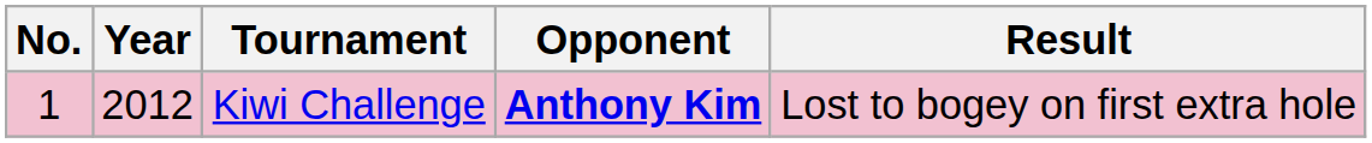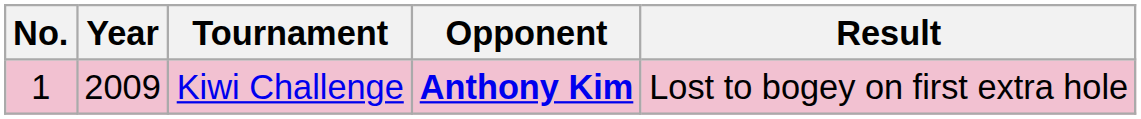 <table class="wikitable" style="font-size:95%;">
 <tr>
 <th>No.</th>
 <th>Year</th>
 <th>Tournament</th>
 <th>Opponent</th>
 <th>Result</th>
 </tr>
 <tr style="background:#F2C1D1;">
 <td align=center>1</td>
-<td>2012</td>
+<td>2009</td>
 <td><a href='#'>Kiwi Challenge</a></td>
 <td><strong> <a href='#'>Anthony Kim</a></strong></td>
 <td>Lost to bogey on first extra hole</td>
 </tr>
 </table>
